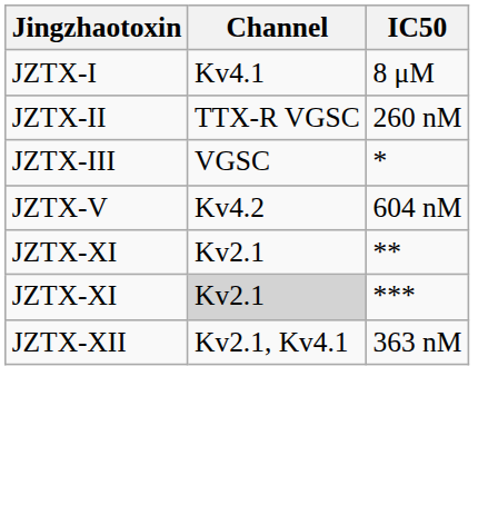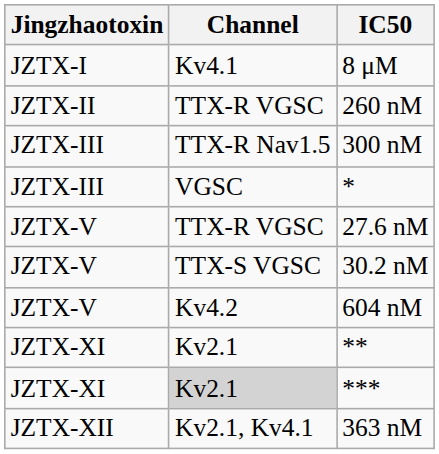 <table class="wikitable">
 <tr>
 <th>Jingzhaotoxin</th>
 <th>Channel</th>
 <th>IC50</th>
 </tr>
 <tr>
 <td>JZTX-I</td>
 <td>Kv4.1</td>
 <td>8 μM</td>
 </tr>
 <tr>
 <td>JZTX-II</td>
 <td>TTX-R VGSC</td>
 <td>260 nM</td>
 </tr>
 <tr>
 <td>JZTX-III</td>
+<td>TTX-R Nav1.5</td>
+<td>300 nM</td>
+</tr>
+<tr>
+<td>JZTX-III</td>
 <td>VGSC</td>
 <td>*</td>
+</tr>
+<tr>
+<td>JZTX-V</td>
+<td>TTX-R VGSC</td>
+<td>27.6 nM</td>
+</tr>
+<tr>
+<td>JZTX-V</td>
+<td>TTX-S VGSC</td>
+<td>30.2 nM</td>
 </tr>
 <tr>
 <td>JZTX-V</td>
 <td>Kv4.2</td>
 <td>604 nM</td>
 </tr>
 <tr>
 <td>JZTX-XI</td>
 <td>Kv2.1</td>
 <td>**</td>
 </tr>
 <tr>
 <td>JZTX-XI</td>
 <td style="background: lightgrey;">Kv2.1</td>
 <td>***</td>
 </tr>
 <tr>
 <td>JZTX-XII</td>
 <td>Kv2.1, Kv4.1</td>
 <td>363 nM</td>
 </tr>
 </table>
